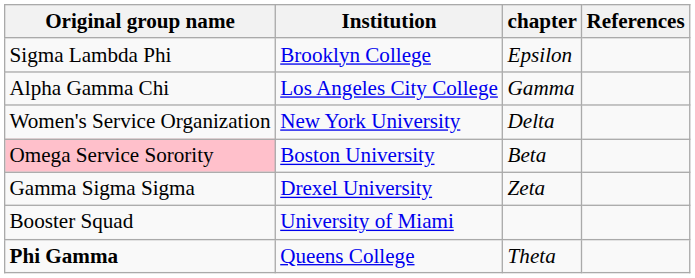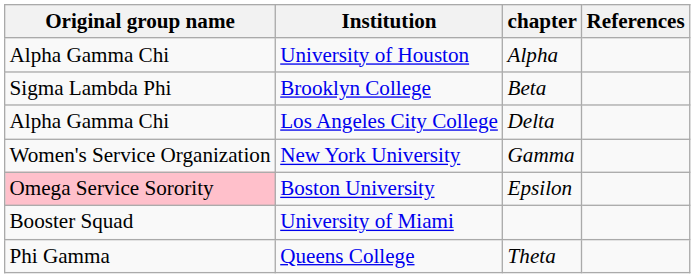 <table class="wikitable">
 <tr>
 <th>Original group name</th>
 <th>Institution</th>
 <th><strong></strong> chapter</th>
 <th>References</th>
 </tr>
 <tr>
+<td>Alpha Gamma Chi</td>
+<td><a href='#'>University of Houston</a></td>
+<td><em>Alpha</em></td>
+<td></td>
+</tr>
+<tr>
 <td>Sigma Lambda Phi</td>
 <td><a href='#'>Brooklyn College</a></td>
-<td><em>Epsilon</em></td>
+<td><em>Beta</em></td>
 <td></td>
 </tr>
 <tr>
 <td>Alpha Gamma Chi</td>
 <td><a href='#'>Los Angeles City College</a></td>
-<td><em>Gamma</em></td>
+<td><em>Delta</em></td>
 <td></td>
 </tr>
 <tr>
 <td>Women's Service Organization</td>
 <td><a href='#'>New York University</a></td>
-<td><em>Delta</em></td>
+<td><em>Gamma</em></td>
 <td></td>
 </tr>
 <tr>
 <td style="background: pink;">Omega Service Sorority</td>
 <td><a href='#'>Boston University</a></td>
-<td><em>Beta</em></td>
-<td></td>
-</tr>
-<tr>
-<td>Gamma Sigma Sigma</td>
-<td><a href='#'>Drexel University</a></td>
-<td><em>Zeta</em></td>
+<td><em>Epsilon</em></td>
 <td></td>
 </tr>
 <tr>
 <td>Booster Squad</td>
 <td><a href='#'>University of Miami</a></td>
 <td></td>
 <td></td>
 </tr>
 <tr>
-<td><strong>Phi Gamma</strong></td>
+<td>Phi Gamma</td>
 <td><a href='#'>Queens College</a></td>
 <td><em>Theta</em></td>
 <td></td>
 </tr>
 </table>
